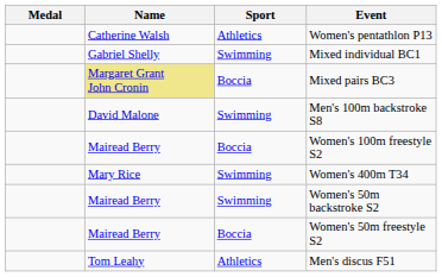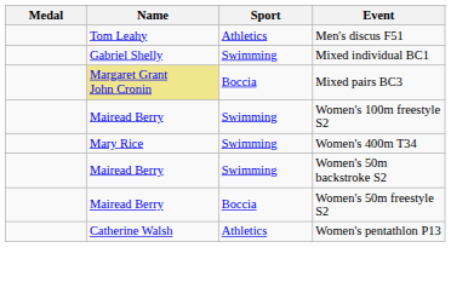 <table class="wikitable">
 <tr>
 <th style="width:6em">Medal</th>
 <th style="width:10em">Name</th>
 <th style="width:7em">Sport</th>
 <th style="width:10em">Event</th>
 </tr>
 <tr>
 <td></td>
-<td><a href='#'>Catherine Walsh</a></td>
+<td><a href='#'>Tom Leahy</a></td>
 <td><a href='#'>Athletics</a></td>
-<td>Women's pentathlon P13</td>
+<td>Men's discus F51</td>
 </tr>
 <tr>
 <td></td>
 <td><a href='#'>Gabriel Shelly</a></td>
 <td><a href='#'>Swimming</a></td>
 <td>Mixed individual BC1</td>
 </tr>
 <tr>
 <td></td>
 <td style="background: khaki;"><a href='#'>Margaret Grant</a><br> <a href='#'>John Cronin</a></td>
 <td><a href='#'>Boccia</a></td>
 <td>Mixed pairs BC3</td>
 </tr>
 <tr>
 <td></td>
-<td><a href='#'>David Malone</a></td>
+<td><a href='#'>Mairead Berry</a></td>
 <td><a href='#'>Swimming</a></td>
-<td>Men's 100m backstroke S8</td>
-</tr>
-<tr>
-<td></td>
-<td><a href='#'>Mairead Berry</a></td>
-<td><a href='#'>Boccia</a></td>
 <td>Women's 100m freestyle S2</td>
 </tr>
 <tr>
 <td></td>
 <td><a href='#'>Mary Rice</a></td>
 <td><a href='#'>Swimming</a></td>
 <td>Women's 400m T34</td>
 </tr>
 <tr>
 <td></td>
 <td><a href='#'>Mairead Berry</a></td>
 <td><a href='#'>Swimming</a></td>
 <td>Women's 50m backstroke S2</td>
 </tr>
 <tr>
 <td></td>
 <td><a href='#'>Mairead Berry</a></td>
 <td><a href='#'>Boccia</a></td>
 <td>Women's 50m freestyle S2</td>
 </tr>
 <tr>
 <td></td>
-<td><a href='#'>Tom Leahy</a></td>
+<td><a href='#'>Catherine Walsh</a></td>
 <td><a href='#'>Athletics</a></td>
-<td>Men's discus F51</td>
+<td>Women's pentathlon P13</td>
 </tr>
 </table>
